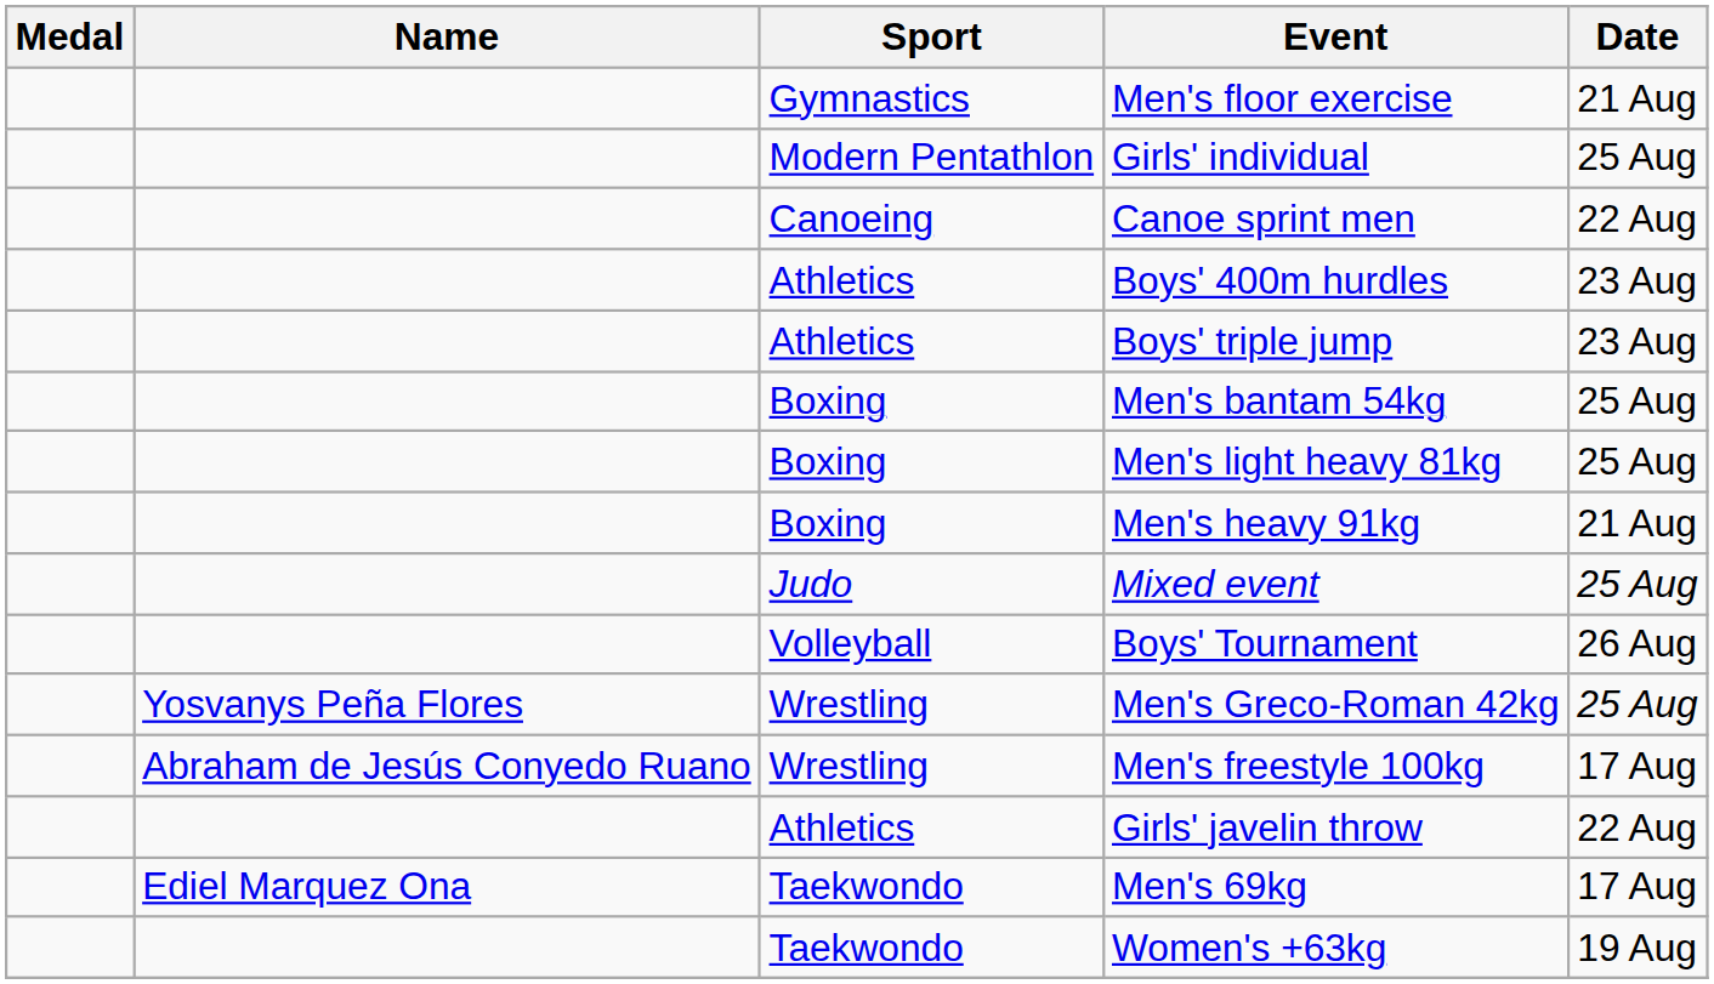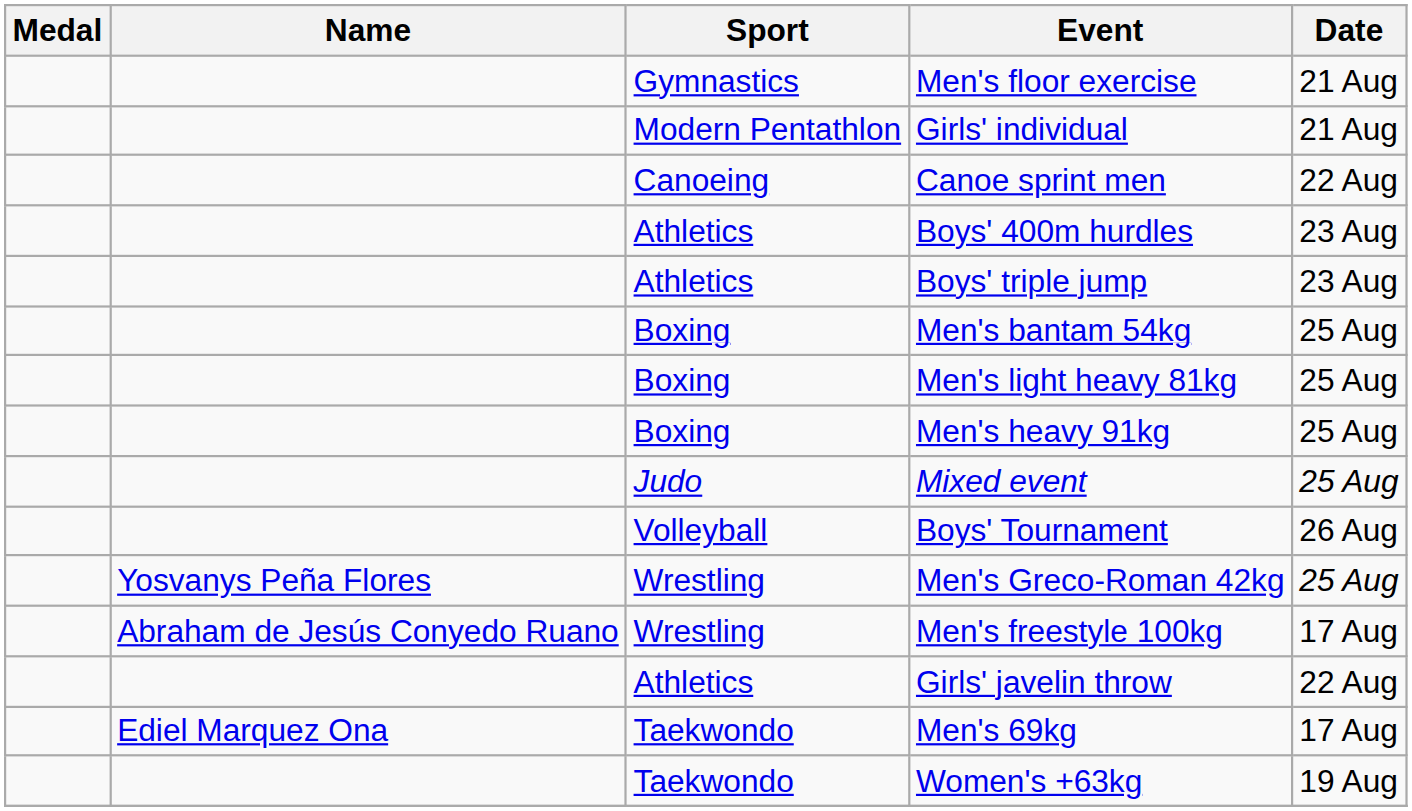 <table class="wikitable sortable" style="font-size:90%">
 <tr>
 <th>Medal</th>
 <th>Name</th>
 <th>Sport</th>
 <th>Event</th>
 <th>Date</th>
 </tr>
 <tr>
 <td></td>
 <td></td>
 <td><a href='#'>Gymnastics</a></td>
 <td><a href='#'>Men's floor exercise</a></td>
 <td>21 Aug</td>
 </tr>
 <tr>
 <td></td>
 <td></td>
 <td><a href='#'>Modern Pentathlon</a></td>
 <td><a href='#'>Girls' individual</a></td>
-<td>25 Aug</td>
+<td>21 Aug</td>
 </tr>
 <tr>
 <td></td>
 <td></td>
 <td><a href='#'>Canoeing</a></td>
 <td><a href='#'>Canoe sprint men</a></td>
 <td>22 Aug</td>
 </tr>
 <tr>
 <td></td>
 <td></td>
 <td><a href='#'>Athletics</a></td>
 <td><a href='#'>Boys' 400m hurdles</a></td>
 <td>23 Aug</td>
 </tr>
 <tr>
 <td></td>
 <td></td>
 <td><a href='#'>Athletics</a></td>
 <td><a href='#'>Boys' triple jump</a></td>
 <td>23 Aug</td>
 </tr>
 <tr>
 <td></td>
 <td></td>
 <td><a href='#'>Boxing</a></td>
 <td><a href='#'>Men's bantam 54kg</a></td>
 <td>25 Aug</td>
 </tr>
 <tr>
 <td></td>
 <td></td>
 <td><a href='#'>Boxing</a></td>
 <td><a href='#'>Men's light heavy 81kg</a></td>
 <td>25 Aug</td>
 </tr>
 <tr>
 <td></td>
 <td></td>
 <td><a href='#'>Boxing</a></td>
 <td><a href='#'>Men's heavy 91kg</a></td>
-<td>21 Aug</td>
+<td>25 Aug</td>
 </tr>
 <tr>
 <td><em></em></td>
 <td><em></em></td>
 <td><em><a href='#'>Judo</a></em></td>
 <td><em><a href='#'>Mixed event</a></em></td>
 <td><em>25 Aug</em></td>
 </tr>
 <tr>
 <td></td>
 <td><br></td>
 <td><a href='#'>Volleyball</a></td>
 <td><a href='#'>Boys' Tournament</a></td>
 <td>26 Aug</td>
 </tr>
 <tr>
 <td></td>
 <td><a href='#'>Yosvanys Peña Flores</a></td>
 <td><a href='#'>Wrestling</a></td>
 <td><a href='#'>Men's Greco-Roman 42kg</a></td>
 <td><em>25 Aug</em></td>
 </tr>
 <tr>
 <td></td>
 <td><a href='#'>Abraham de Jesús Conyedo Ruano</a></td>
 <td><a href='#'>Wrestling</a></td>
 <td><a href='#'>Men's freestyle 100kg</a></td>
 <td>17 Aug</td>
 </tr>
 <tr>
 <td></td>
 <td></td>
 <td><a href='#'>Athletics</a></td>
 <td><a href='#'>Girls' javelin throw</a></td>
 <td>22 Aug</td>
 </tr>
 <tr>
 <td></td>
 <td><a href='#'>Ediel Marquez Ona</a></td>
 <td><a href='#'>Taekwondo</a></td>
 <td><a href='#'>Men's 69kg</a></td>
 <td>17 Aug</td>
 </tr>
 <tr>
 <td></td>
 <td></td>
 <td><a href='#'>Taekwondo</a></td>
 <td><a href='#'>Women's +63kg</a></td>
 <td>19 Aug</td>
 </tr>
 <tr>
 </tr>
 </table>
